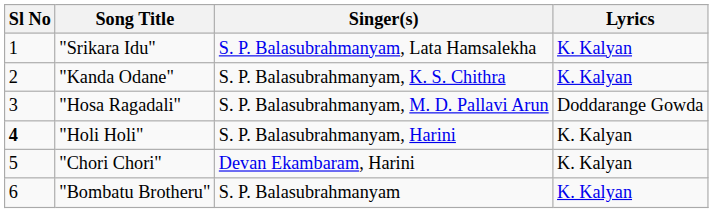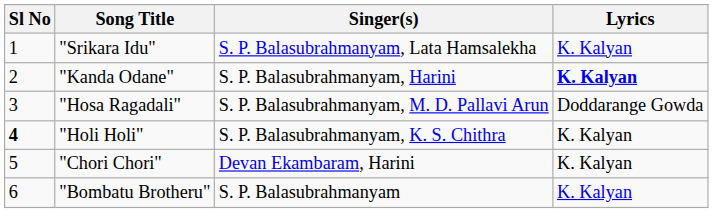 <table class="wikitable">
 <tr>
 <th>Sl No</th>
 <th>Song Title</th>
 <th>Singer(s)</th>
 <th>Lyrics</th>
 </tr>
 <tr>
 <td>1</td>
 <td>"Srikara Idu"</td>
 <td><a href='#'>S. P. Balasubrahmanyam</a>, Lata Hamsalekha</td>
 <td><a href='#'>K. Kalyan</a></td>
 </tr>
 <tr>
 <td>2</td>
 <td>"Kanda Odane"</td>
-<td>S. P. Balasubrahmanyam, <a href='#'>K. S. Chithra</a></td>
-<td><a href='#'>K. Kalyan</a></td>
+<td>S. P. Balasubrahmanyam, <a href='#'>Harini</a></td>
+<td><strong><a href='#'>K. Kalyan</a></strong></td>
 </tr>
 <tr>
 <td>3</td>
 <td>"Hosa Ragadali"</td>
 <td>S. P. Balasubrahmanyam, <a href='#'>M. D. Pallavi Arun</a></td>
 <td>Doddarange Gowda</td>
 </tr>
 <tr>
 <td><strong>4</strong></td>
 <td>"Holi Holi"</td>
-<td>S. P. Balasubrahmanyam, <a href='#'>Harini</a></td>
+<td>S. P. Balasubrahmanyam, <a href='#'>K. S. Chithra</a></td>
 <td>K. Kalyan</td>
 </tr>
 <tr>
 <td>5</td>
 <td>"Chori Chori"</td>
 <td><a href='#'>Devan Ekambaram</a>, Harini</td>
 <td>K. Kalyan</td>
 </tr>
 <tr>
 <td>6</td>
 <td>"Bombatu Brotheru"</td>
 <td>S. P. Balasubrahmanyam</td>
 <td><a href='#'>K. Kalyan</a></td>
 </tr>
 </table>
